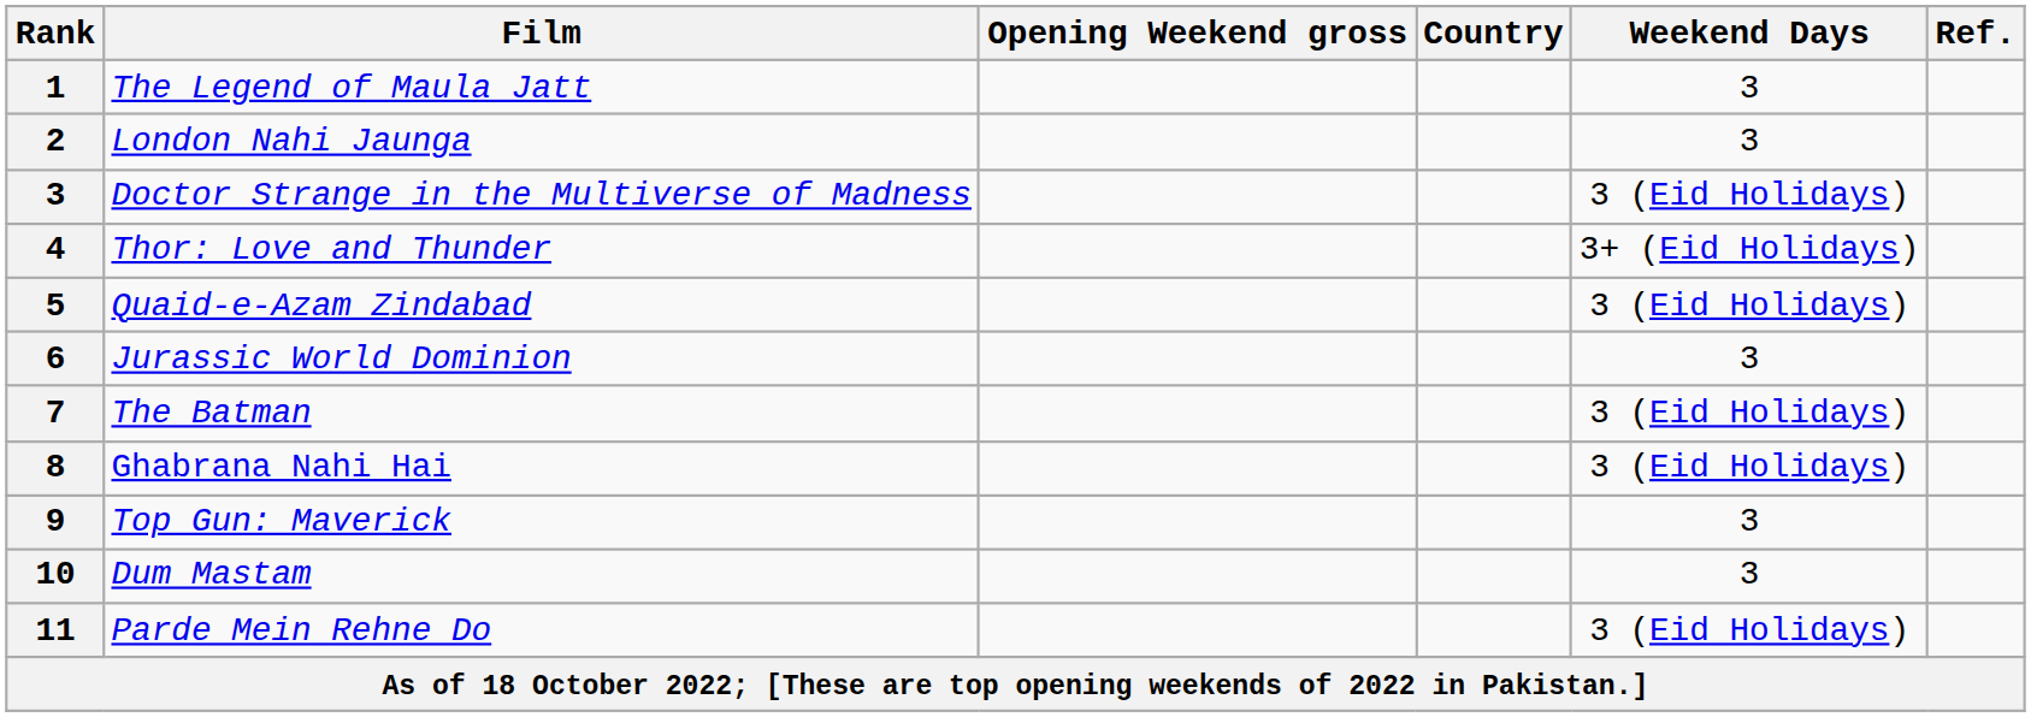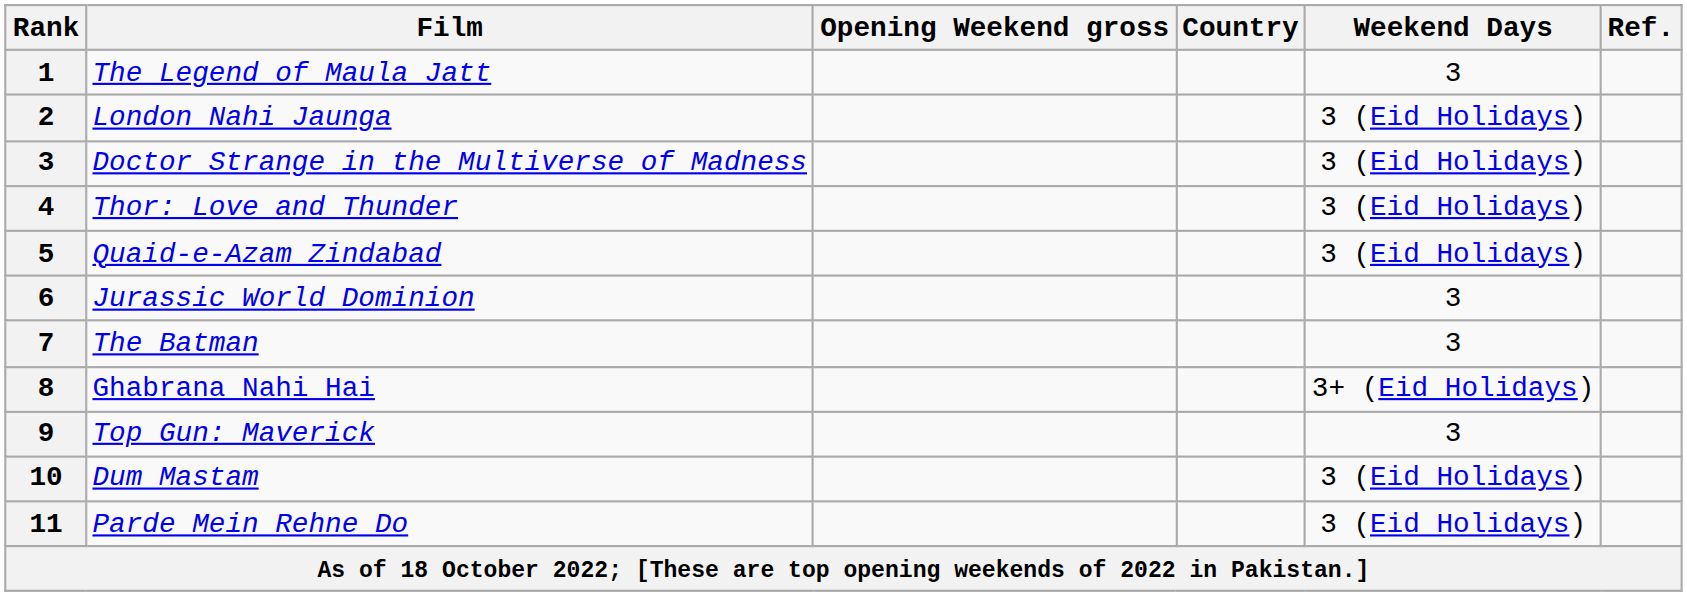 <table class="wikitable sortable plainrowheaders" style="margin:auto; margin:auto;">
 <tr>
 <th>Rank</th>
 <th>Film</th>
 <th>Opening Weekend gross</th>
 <th>Country</th>
 <th>Weekend Days</th>
 <th>Ref.</th>
 </tr>
 <tr>
 <th>1</th>
 <td><em><a href='#'>The Legend of Maula Jatt</a></em></td>
 <td></td>
 <td style="text-align:center;"></td>
 <td style="text-align:center;">3</td>
 <td style="text-align:center;"></td>
 </tr>
 <tr>
 <th>2</th>
 <td><em><a href='#'>London Nahi Jaunga</a></em></td>
 <td></td>
 <td style="text-align:center;"></td>
-<td style="text-align:center;">3</td>
+<td style="text-align:center;">3 (<a href='#'>Eid Holidays</a>)</td>
 <td style="text-align:center;"></td>
 </tr>
 <tr>
 <th>3</th>
 <td><em><a href='#'>Doctor Strange in the Multiverse of Madness</a></em></td>
 <td></td>
 <td style="text-align:center;"></td>
 <td style="text-align:center;">3 (<a href='#'>Eid Holidays</a>)</td>
 <td style="text-align:center;"></td>
 </tr>
 <tr>
 <th>4</th>
 <td><em><a href='#'>Thor: Love and Thunder</a></em></td>
 <td></td>
 <td style="text-align:center;"></td>
-<td style="text-align:center;">3+ (<a href='#'>Eid Holidays</a>)</td>
+<td style="text-align:center;">3 (<a href='#'>Eid Holidays</a>)</td>
 <td style="text-align:center;"></td>
 </tr>
 <tr>
 <th>5</th>
 <td><em><a href='#'>Quaid-e-Azam Zindabad</a></em></td>
 <td></td>
 <td style="text-align:center;"></td>
 <td style="text-align:center;">3 (<a href='#'>Eid Holidays</a>)</td>
 <td style="text-align:center;"></td>
 </tr>
 <tr>
 <th>6</th>
 <td><em><a href='#'>Jurassic World Dominion</a></em></td>
 <td></td>
 <td style="text-align:center;"></td>
 <td style="text-align:center;">3</td>
 <td style="text-align:center;"></td>
 </tr>
 <tr>
 <th>7</th>
 <td><a href='#'><em>The Batman</em></a></td>
 <td></td>
 <td style="text-align:center;"></td>
-<td style="text-align:center;">3 (<a href='#'>Eid Holidays</a>)</td>
+<td style="text-align:center;">3</td>
 <td style="text-align:center;"></td>
 </tr>
 <tr>
 <th>8</th>
 <td><a href='#'>Ghabrana Nahi Hai</a></td>
 <td></td>
 <td style="text-align:center;"></td>
-<td style="text-align:center;">3 (<a href='#'>Eid Holidays</a>)</td>
+<td style="text-align:center;">3+ (<a href='#'>Eid Holidays</a>)</td>
 <td style="text-align:center;"></td>
 </tr>
 <tr>
 <th>9</th>
 <td><em><a href='#'>Top Gun: Maverick</a></em></td>
 <td></td>
 <td style="text-align:center;"></td>
 <td style="text-align:center;">3</td>
 <td style="text-align:center;"></td>
 </tr>
 <tr>
 <th>10</th>
 <td><em><a href='#'>Dum Mastam</a></em></td>
 <td></td>
 <td style="text-align:center;"></td>
-<td style="text-align:center;">3</td>
+<td style="text-align:center;">3 (<a href='#'>Eid Holidays</a>)</td>
 <td style="text-align:center;"></td>
 </tr>
 <tr>
 <th>11</th>
 <td><em><a href='#'>Parde Mein Rehne Do</a></em></td>
 <td></td>
 <td style="text-align:center;"></td>
 <td style="text-align:center;">3 (<a href='#'>Eid Holidays</a>)</td>
 <td style="text-align:center;"></td>
 </tr>
 <tr>
 <th colspan="6"><small>As of 18 October 2022; [These are top opening weekends of 2022 <strong>in Pakistan.]</strong></small></th>
 </tr>
 </table>
